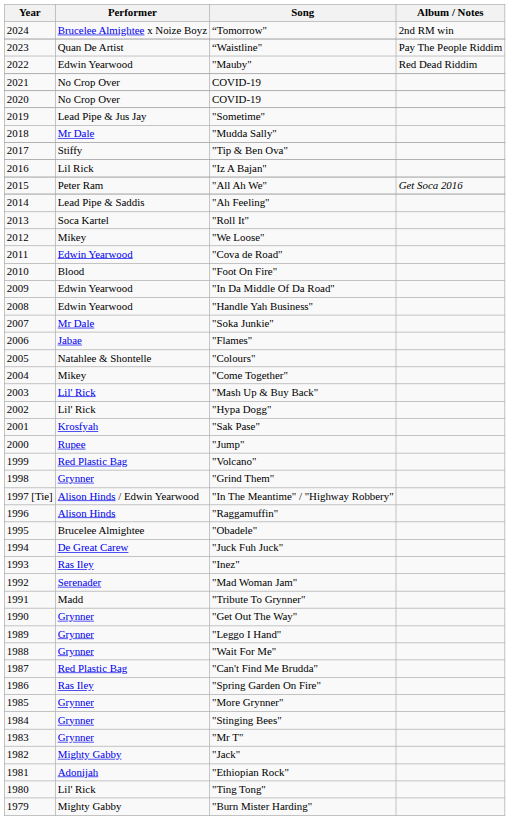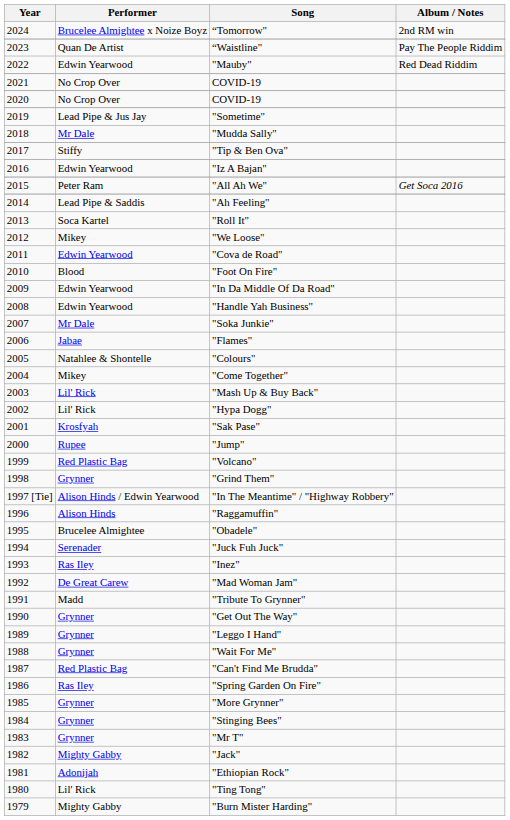 <table class="wikitable sortable">
 <tr>
 <th>Year</th>
 <th>Performer</th>
 <th>Song</th>
 <th>Album / Notes</th>
 </tr>
 <tr>
 <td>2024</td>
 <td><a href='#'>Brucelee Almightee</a> x Noize Boyz</td>
 <td>“Tomorrow"</td>
 <td>2nd RM win</td>
 </tr>
 <tr>
 </tr>
 <tr>
 <td>2023</td>
 <td>Quan De Artist</td>
 <td>“Waistline"</td>
 <td>Pay The People Riddim</td>
 </tr>
 <tr>
 <td>2022</td>
 <td>Edwin Yearwood</td>
 <td>"Mauby"</td>
 <td>Red Dead Riddim</td>
 </tr>
 <tr>
 </tr>
 <tr>
 <td>2021</td>
 <td>No Crop Over</td>
 <td>COVID-19</td>
 <td></td>
 </tr>
 <tr>
 </tr>
 <tr>
 <td>2020</td>
 <td>No Crop Over</td>
 <td>COVID-19</td>
 <td></td>
 </tr>
 <tr>
 </tr>
 <tr>
 <td>2019</td>
 <td>Lead Pipe & Jus Jay</td>
 <td>"Sometime"</td>
 <td></td>
 </tr>
 <tr>
 <td>2018</td>
 <td><a href='#'>Mr Dale</a></td>
 <td>"Mudda Sally"</td>
 <td></td>
 </tr>
 <tr>
 </tr>
 <tr>
 <td>2017</td>
 <td>Stiffy</td>
 <td>"Tip & Ben Ova"</td>
 <td></td>
 </tr>
 <tr>
 </tr>
 <tr>
 <td>2016</td>
-<td>Lil Rick</td>
+<td>Edwin Yearwood</td>
 <td>"Iz A Bajan"</td>
 <td></td>
 </tr>
 <tr>
 </tr>
 <tr>
 <td>2015</td>
 <td>Peter Ram</td>
 <td>"All Ah We"</td>
 <td><em>Get Soca 2016</em></td>
 </tr>
 <tr>
 </tr>
 <tr>
 <td>2014</td>
 <td>Lead Pipe & Saddis</td>
 <td>"Ah Feeling"</td>
 <td></td>
 </tr>
 <tr>
 <td>2013</td>
 <td>Soca Kartel</td>
 <td>"Roll It"</td>
 <td></td>
 </tr>
 <tr>
 <td>2012</td>
 <td>Mikey</td>
 <td>"We Loose"</td>
 <td></td>
 </tr>
 <tr>
 <td>2011</td>
 <td><a href='#'>Edwin Yearwood</a></td>
 <td>"Cova de Road"</td>
 <td></td>
 </tr>
 <tr>
 <td>2010</td>
 <td>Blood</td>
 <td>"Foot On Fire"</td>
 <td></td>
 </tr>
 <tr>
 <td>2009</td>
 <td>Edwin Yearwood</td>
 <td>"In Da Middle Of Da Road"</td>
 <td></td>
 </tr>
 <tr>
 <td>2008</td>
 <td>Edwin Yearwood</td>
 <td>"Handle Yah Business"</td>
 <td></td>
 </tr>
 <tr>
 <td>2007</td>
 <td><a href='#'>Mr Dale</a></td>
 <td>"Soka Junkie"</td>
 <td></td>
 </tr>
 <tr>
 <td>2006</td>
 <td><a href='#'>Jabae</a></td>
 <td>"Flames"</td>
 <td></td>
 </tr>
 <tr>
 <td>2005</td>
 <td>Natahlee & Shontelle</td>
 <td>"Colours"</td>
 <td></td>
 </tr>
 <tr>
 <td>2004</td>
 <td>Mikey</td>
 <td>"Come Together"</td>
 <td></td>
 </tr>
 <tr>
 <td>2003</td>
 <td><a href='#'>Lil' Rick</a></td>
 <td>"Mash Up & Buy Back"</td>
 <td></td>
 </tr>
 <tr>
 <td>2002</td>
 <td>Lil' Rick</td>
 <td>"Hypa Dogg"</td>
 <td></td>
 </tr>
 <tr>
 <td>2001</td>
 <td><a href='#'>Krosfyah</a></td>
 <td>"Sak Pase"</td>
 <td></td>
 </tr>
 <tr>
 <td>2000</td>
 <td><a href='#'>Rupee</a></td>
 <td>"Jump"</td>
 <td></td>
 </tr>
 <tr>
 <td>1999</td>
 <td><a href='#'>Red Plastic Bag</a></td>
 <td>"Volcano"</td>
 <td></td>
 </tr>
 <tr>
 <td>1998</td>
 <td><a href='#'>Grynner</a></td>
 <td>"Grind Them"</td>
 <td></td>
 </tr>
 <tr>
 <td>1997 [Tie]</td>
 <td><a href='#'>Alison Hinds</a> / Edwin Yearwood</td>
 <td>"In The Meantime" / "Highway Robbery"</td>
 <td></td>
 </tr>
 <tr>
 <td>1996</td>
 <td><a href='#'>Alison Hinds</a></td>
 <td>"Raggamuffin"</td>
 <td></td>
 </tr>
 <tr>
 <td>1995</td>
 <td>Brucelee Almightee</td>
 <td>"Obadele"</td>
 <td></td>
 </tr>
 <tr>
 <td>1994</td>
-<td><a href='#'>De Great Carew</a></td>
+<td><a href='#'>Serenader</a></td>
 <td>"Juck Fuh Juck"</td>
 <td></td>
 </tr>
 <tr>
 <td>1993</td>
 <td><a href='#'>Ras Iley</a></td>
 <td>"Inez"</td>
 <td></td>
 </tr>
 <tr>
 <td>1992</td>
-<td><a href='#'>Serenader</a></td>
+<td><a href='#'>De Great Carew</a></td>
 <td>"Mad Woman Jam"</td>
 <td></td>
 </tr>
 <tr>
 <td>1991</td>
 <td>Madd</td>
 <td>"Tribute To Grynner"</td>
 <td></td>
 </tr>
 <tr>
 <td>1990</td>
 <td><a href='#'>Grynner</a></td>
 <td>"Get Out The Way"</td>
 <td></td>
 </tr>
 <tr>
 <td>1989</td>
 <td><a href='#'>Grynner</a></td>
 <td>"Leggo I Hand"</td>
 <td></td>
 </tr>
 <tr>
 <td>1988</td>
 <td><a href='#'>Grynner</a></td>
 <td>"Wait For Me"</td>
 <td></td>
 </tr>
 <tr>
 <td>1987</td>
 <td><a href='#'>Red Plastic Bag</a></td>
 <td>"Can't Find Me Brudda"</td>
 <td></td>
 </tr>
 <tr>
 <td>1986</td>
 <td><a href='#'>Ras Iley</a></td>
 <td>"Spring Garden On Fire"</td>
 <td></td>
 </tr>
 <tr>
 <td>1985</td>
 <td><a href='#'>Grynner</a></td>
 <td>"More Grynner"</td>
 <td></td>
 </tr>
 <tr>
 <td>1984</td>
 <td><a href='#'>Grynner</a></td>
 <td>"Stinging Bees"</td>
 <td></td>
 </tr>
 <tr>
 <td>1983</td>
 <td><a href='#'>Grynner</a></td>
 <td>"Mr T"</td>
 <td></td>
 </tr>
 <tr>
 <td>1982</td>
 <td><a href='#'>Mighty Gabby</a></td>
 <td>"Jack"</td>
 <td></td>
 </tr>
 <tr>
 <td>1981</td>
 <td><a href='#'>Adonijah</a></td>
 <td>"Ethiopian Rock"</td>
 <td></td>
 </tr>
 <tr>
 <td>1980</td>
 <td>Lil' Rick</td>
 <td>"Ting Tong"</td>
 <td></td>
 </tr>
 <tr>
 <td>1979</td>
 <td>Mighty Gabby</td>
 <td>"Burn Mister Harding"</td>
 <td></td>
 </tr>
 </table>
